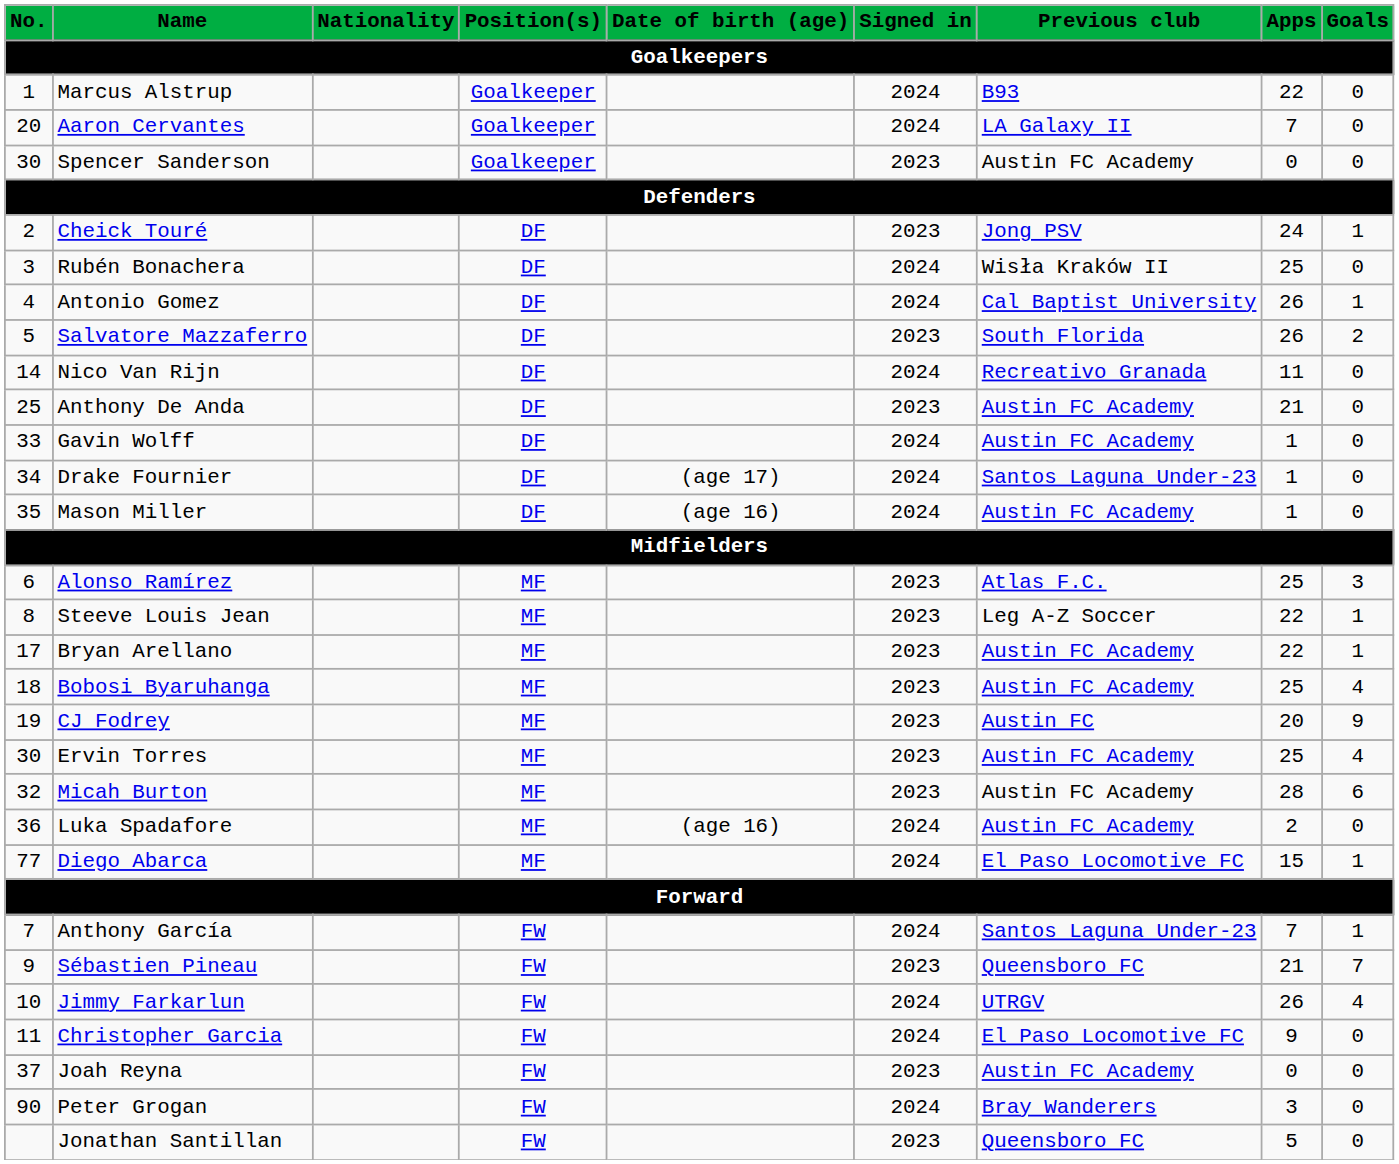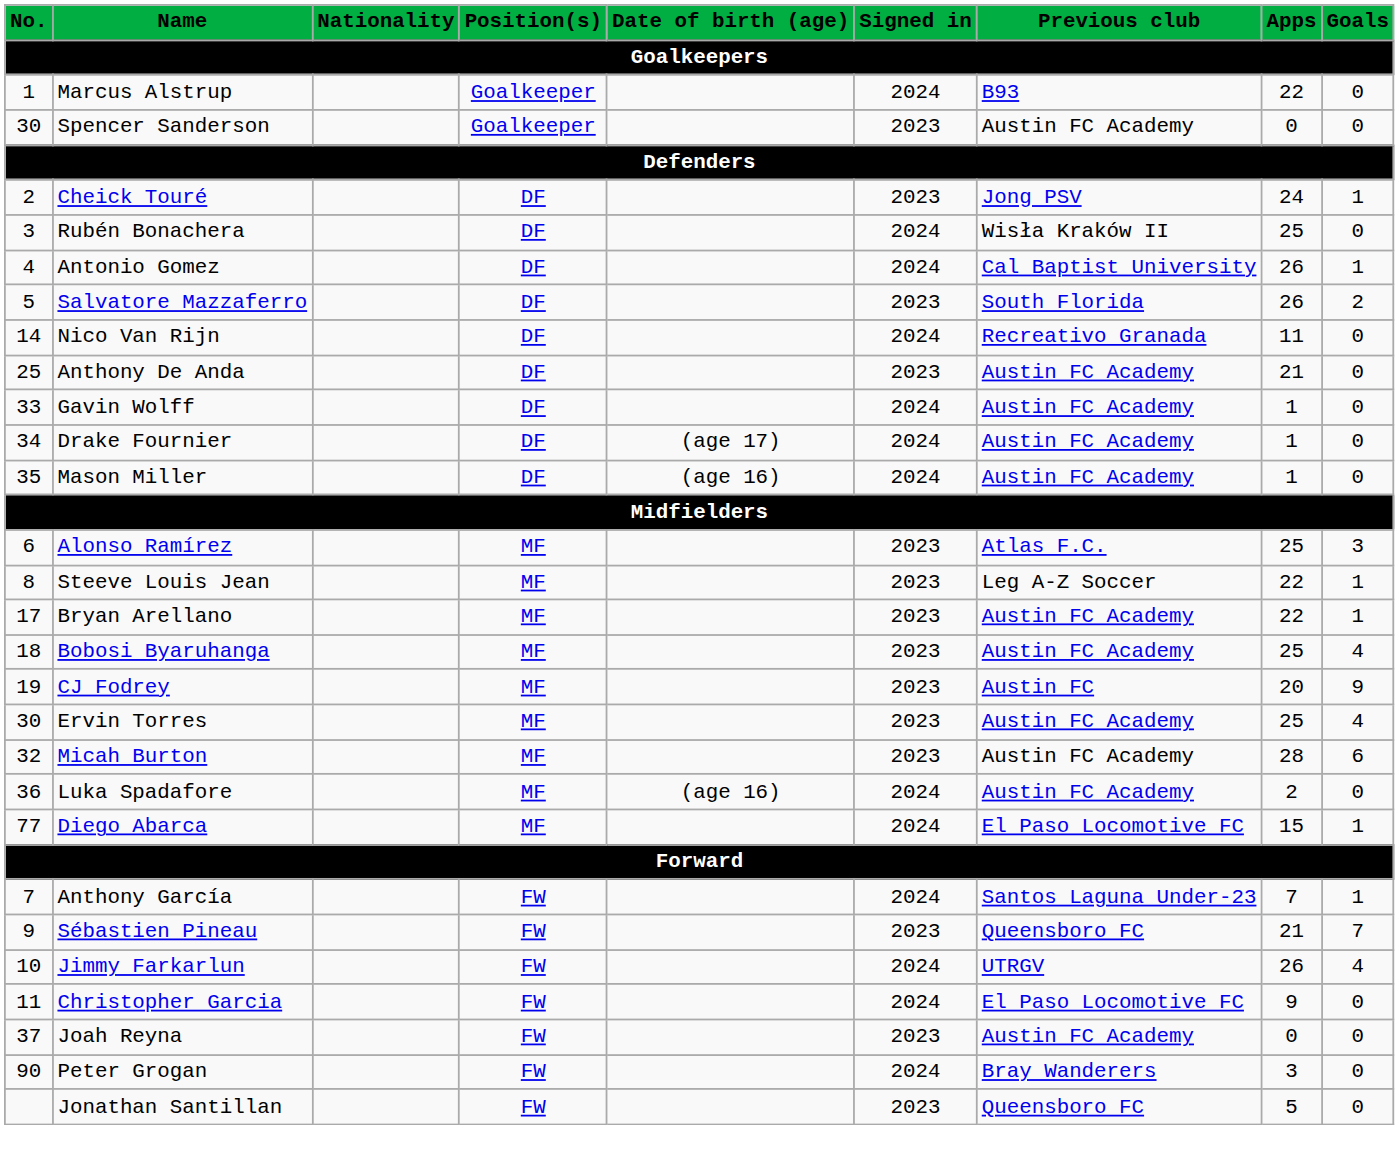 <table class="wikitable" style="text-align:center; font-size:90%;">
 <tr>
 <th style="background:#00AE42; color:black; text-align:center;">No.</th>
 <th style="background:#00AE42; color:black; text-align:center;">Name</th>
 <th style="background:#00AE42; color:black; text-align:center;">Nationality</th>
 <th style="background:#00AE42; color:black; text-align:center;">Position(s)</th>
 <th style="background:#00AE42; color:black; text-align:center;">Date of birth (age)</th>
 <th style="background:#00AE42; color:black; text-align:center;">Signed in</th>
 <th style="background:#00AE42; color:black; text-align:center;">Previous club</th>
 <th style="background:#00AE42; color:black; text-align:center;">Apps</th>
 <th style="background:#00AE42; color:black; text-align:center;">Goals</th>
 </tr>
 <tr>
 <th colspan=9 style="background:black; color:white; text-align:center;">Goalkeepers</th>
 </tr>
 <tr>
 <td>1</td>
 <td align="left">Marcus Alstrup</td>
 <td></td>
 <td><a href='#'>Goalkeeper</a></td>
 <td></td>
 <td>2024</td>
 <td align="left"> <a href='#'>B93</a></td>
 <td>22</td>
-<td>0</td>
-</tr>
-<tr>
-<td>20</td>
-<td align="left"><a href='#'>Aaron Cervantes</a></td>
-<td></td>
-<td><a href='#'>Goalkeeper</a></td>
-<td></td>
-<td>2024</td>
-<td align="left"> <a href='#'>LA Galaxy II</a></td>
-<td>7</td>
 <td>0</td>
 </tr>
 <tr>
 <td>30</td>
 <td align="left">Spencer Sanderson</td>
 <td></td>
 <td><a href='#'>Goalkeeper</a></td>
 <td></td>
 <td>2023</td>
 <td align="left"> Austin FC Academy</td>
 <td>0</td>
 <td>0</td>
 </tr>
 <tr>
 <th colspan=9 style="background:black; color:white; text-align:center;">Defenders</th>
 </tr>
 <tr>
 <td>2</td>
 <td align="left"><a href='#'>Cheick Touré</a></td>
 <td></td>
 <td><a href='#'>DF</a></td>
 <td></td>
 <td>2023</td>
 <td align="left"> <a href='#'>Jong PSV</a></td>
 <td>24</td>
 <td>1</td>
 </tr>
 <tr>
 <td>3</td>
 <td align="left">Rubén Bonachera</td>
 <td></td>
 <td><a href='#'>DF</a></td>
 <td></td>
 <td>2024</td>
 <td align="left"> Wisła Kraków II</td>
 <td>25</td>
 <td>0</td>
 </tr>
 <tr>
 <td>4</td>
 <td align="left">Antonio Gomez</td>
 <td></td>
 <td><a href='#'>DF</a></td>
 <td></td>
 <td>2024</td>
 <td align="left"> <a href='#'>Cal Baptist University</a></td>
 <td>26</td>
 <td>1</td>
 </tr>
 <tr>
 <td>5</td>
 <td align="left"><a href='#'>Salvatore Mazzaferro</a></td>
 <td></td>
 <td><a href='#'>DF</a></td>
 <td></td>
 <td>2023</td>
 <td align="left"> <a href='#'>South Florida</a></td>
 <td>26</td>
 <td>2</td>
 </tr>
 <tr>
 <td>14</td>
 <td align="left">Nico Van Rijn</td>
 <td></td>
 <td><a href='#'>DF</a></td>
 <td></td>
 <td>2024</td>
 <td align="left"> <a href='#'>Recreativo Granada</a></td>
 <td>11</td>
 <td>0</td>
 </tr>
 <tr>
 <td>25</td>
 <td align="left">Anthony De Anda</td>
 <td></td>
 <td><a href='#'>DF</a></td>
 <td></td>
 <td>2023</td>
 <td align="left"> <a href='#'>Austin FC Academy</a></td>
 <td>21</td>
 <td>0</td>
 </tr>
 <tr>
 <td>33</td>
 <td align="left">Gavin Wolff</td>
 <td></td>
 <td><a href='#'>DF</a></td>
 <td></td>
 <td>2024</td>
 <td align="left"> <a href='#'>Austin FC Academy</a></td>
 <td>1</td>
 <td>0</td>
 </tr>
 <tr>
 <td>34</td>
 <td align="left">Drake Fournier</td>
 <td></td>
 <td><a href='#'>DF</a></td>
 <td>(age 17)</td>
 <td>2024</td>
-<td align="left"> <a href='#'>Santos Laguna Under-23</a></td>
+<td align="left"> <a href='#'>Austin FC Academy</a></td>
 <td>1</td>
 <td>0</td>
 </tr>
 <tr>
 <td>35</td>
 <td align="left">Mason Miller</td>
 <td></td>
 <td><a href='#'>DF</a></td>
 <td>(age 16)</td>
 <td>2024</td>
 <td align="left"> <a href='#'>Austin FC Academy</a></td>
 <td>1</td>
 <td>0</td>
 </tr>
 <tr>
 <th colspan=9 style="background:black; color:white; text-align:center;">Midfielders</th>
 </tr>
 <tr>
 <td>6</td>
 <td align="left"><a href='#'>Alonso Ramírez</a></td>
 <td></td>
 <td><a href='#'>MF</a></td>
 <td></td>
 <td>2023</td>
 <td align="left"> <a href='#'>Atlas F.C.</a></td>
 <td>25</td>
 <td>3</td>
 </tr>
 <tr>
 <td>8</td>
 <td align="left">Steeve Louis Jean</td>
 <td></td>
 <td><a href='#'>MF</a></td>
 <td></td>
 <td>2023</td>
 <td align="left"> Leg A-Z Soccer</td>
 <td>22</td>
 <td>1</td>
 </tr>
 <tr>
 <td>17</td>
 <td align="left">Bryan Arellano</td>
 <td></td>
 <td><a href='#'>MF</a></td>
 <td></td>
 <td>2023</td>
 <td align="left"> <a href='#'>Austin FC Academy</a></td>
 <td>22</td>
 <td>1</td>
 </tr>
 <tr>
 <td>18</td>
 <td align="left"><a href='#'>Bobosi Byaruhanga</a></td>
 <td></td>
 <td><a href='#'>MF</a></td>
 <td></td>
 <td>2023</td>
 <td align="left"> <a href='#'>Austin FC Academy</a></td>
 <td>25</td>
 <td>4</td>
 </tr>
 <tr>
 <td>19</td>
 <td align="left"><a href='#'>CJ Fodrey</a></td>
 <td></td>
 <td><a href='#'>MF</a></td>
 <td></td>
 <td>2023</td>
 <td align="left"> <a href='#'>Austin FC</a></td>
 <td>20</td>
 <td>9</td>
 </tr>
 <tr>
 <td>30</td>
 <td align="left">Ervin Torres</td>
 <td></td>
 <td><a href='#'>MF</a></td>
 <td></td>
 <td>2023</td>
 <td align="left"> <a href='#'>Austin FC Academy</a></td>
 <td>25</td>
 <td>4</td>
 </tr>
 <tr>
 <td>32</td>
 <td align="left"><a href='#'>Micah Burton</a></td>
 <td></td>
 <td><a href='#'>MF</a></td>
 <td></td>
 <td>2023</td>
 <td align="left"> Austin FC Academy</td>
 <td>28</td>
 <td>6</td>
 </tr>
 <tr>
 <td>36</td>
 <td align="left">Luka Spadafore</td>
 <td></td>
 <td><a href='#'>MF</a></td>
 <td>(age 16)</td>
 <td>2024</td>
 <td align="left"> <a href='#'>Austin FC Academy</a></td>
 <td>2</td>
 <td>0</td>
 </tr>
 <tr>
 <td>77</td>
 <td align="left"><a href='#'>Diego Abarca</a></td>
 <td></td>
 <td><a href='#'>MF</a></td>
 <td></td>
 <td>2024</td>
 <td align="left"> <a href='#'>El Paso Locomotive FC</a></td>
 <td>15</td>
 <td>1</td>
 </tr>
 <tr>
 <th colspan=9 style="background:black; color:white; text-align:center;">Forward</th>
 </tr>
 <tr>
 <td>7</td>
 <td align="left">Anthony García</td>
 <td></td>
 <td><a href='#'>FW</a></td>
 <td></td>
 <td>2024</td>
 <td align="left"> <a href='#'>Santos Laguna Under-23</a></td>
 <td>7</td>
 <td>1</td>
 </tr>
 <tr>
 <td>9</td>
 <td align="left"><a href='#'>Sébastien Pineau</a></td>
 <td></td>
 <td><a href='#'>FW</a></td>
 <td></td>
 <td>2023</td>
 <td align="left"> <a href='#'>Queensboro FC</a></td>
 <td>21</td>
 <td>7</td>
 </tr>
 <tr>
 <td>10</td>
 <td align="left"><a href='#'>Jimmy Farkarlun</a></td>
 <td></td>
 <td><a href='#'>FW</a></td>
 <td></td>
 <td>2024</td>
 <td align="left"> <a href='#'>UTRGV</a></td>
 <td>26</td>
 <td>4</td>
 </tr>
 <tr>
 <td>11</td>
 <td align="left"><a href='#'>Christopher Garcia</a></td>
 <td></td>
 <td><a href='#'>FW</a></td>
 <td></td>
 <td>2024</td>
 <td align="left"> <a href='#'>El Paso Locomotive FC</a></td>
 <td>9</td>
 <td>0</td>
 </tr>
 <tr>
 <td>37</td>
 <td align="left">Joah Reyna</td>
 <td></td>
 <td><a href='#'>FW</a></td>
 <td></td>
 <td>2023</td>
 <td align="left"> <a href='#'>Austin FC Academy</a></td>
 <td>0</td>
 <td>0</td>
 </tr>
 <tr>
 <td>90</td>
 <td align="left">Peter Grogan</td>
 <td></td>
 <td><a href='#'>FW</a></td>
 <td></td>
 <td>2024</td>
 <td align="left"> <a href='#'>Bray Wanderers</a></td>
 <td>3</td>
 <td>0</td>
 </tr>
 <tr>
 <td></td>
 <td align="left">Jonathan Santillan</td>
 <td></td>
 <td><a href='#'>FW</a></td>
 <td></td>
 <td>2023</td>
 <td align="left"> <a href='#'>Queensboro FC</a></td>
 <td>5</td>
 <td>0</td>
 </tr>
 </table>
